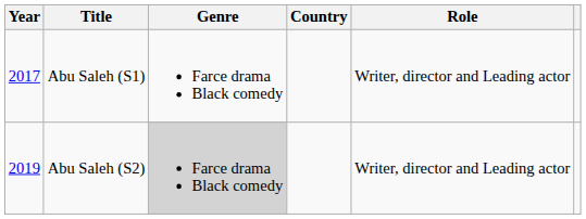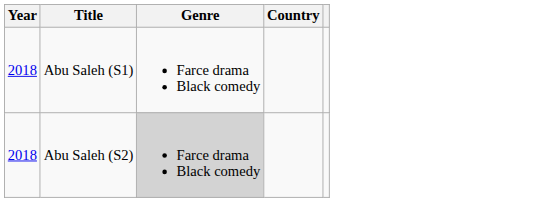 <table class="wikitable">
 <tr>
 <th>Year</th>
 <th>Title</th>
 <th>Genre</th>
 <th>Country</th>
-<th>Role</th>
 <th></th>
 </tr>
 <tr>
-<td><a href='#'>2017</a></td>
+<td><a href='#'>2018</a></td>
 <td>Abu Saleh (S1)</td>
 <td><br><ul><li>Farce drama</li><li>Black comedy</li></ul></td>
 <td></td>
-<td>Writer, director and Leading actor</td>
 <td></td>
 </tr>
 <tr>
-<td><a href='#'>2019</a></td>
+<td><a href='#'>2018</a></td>
 <td>Abu Saleh (S2)</td>
 <td style="background: lightgrey;"><br><ul><li>Farce drama</li><li>Black comedy</li></ul></td>
 <td></td>
-<td>Writer, director and Leading actor</td>
 <td></td>
 </tr>
 </table>
